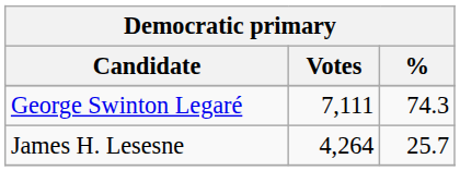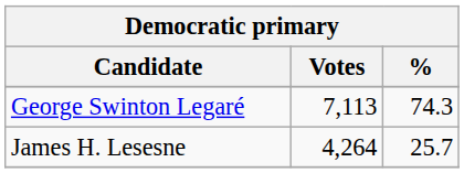 <table class="wikitable" align="left" style="margin: 1em 1em 1em 0; font-size: 95%;">
 <tr>
 <th colspan="3">Democratic primary</th>
 </tr>
 <tr>
 <th colspan="1" style="width: 170px">Candidate</th>
 <th style="width: 50px">Votes</th>
 <th style="width: 40px">%</th>
 </tr>
 <tr>
 </tr>
 <tr>
 <td><a href='#'>George Swinton Legaré</a></td>
-<td align="right">7,111</td>
+<td align="right">7,113</td>
 <td align="right">74.3</td>
 </tr>
 <tr>
 <td>James H. Lesesne</td>
 <td align="right">4,264</td>
 <td align="right">25.7</td>
 </tr>
 <tr>
 </tr>
 </table>
